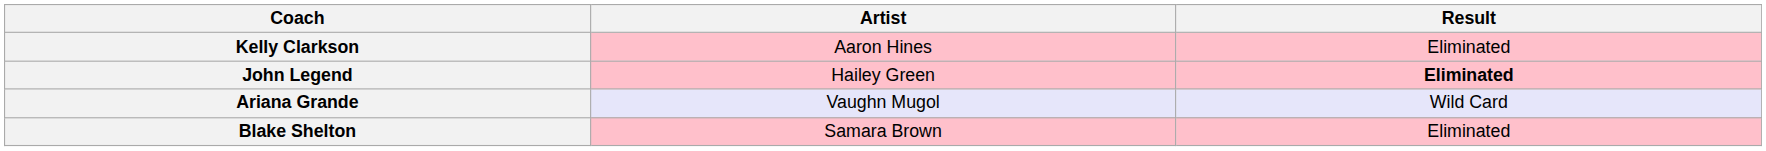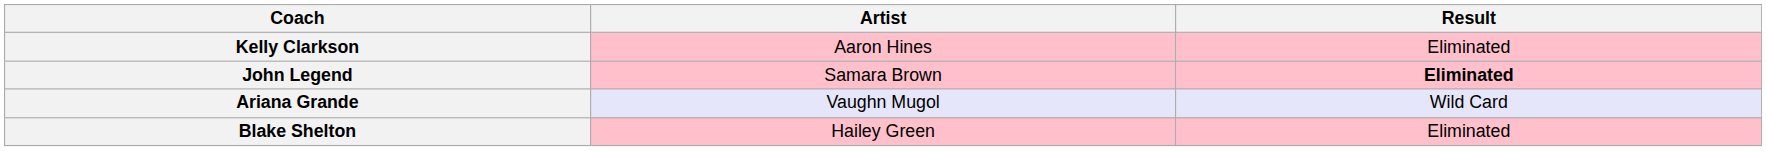 <table class="wikitable" style="text-align: center; width:100%">
 <tr>
 <th scope="col" style="width:12%">Coach</th>
 <th scope="col" style="width:12%">Artist</th>
 <th scope="col" style="width:12%">Result</th>
 </tr>
 <tr>
 <th>Kelly Clarkson</th>
 <td style="background:pink">Aaron Hines</td>
 <td style="background:pink">Eliminated</td>
 </tr>
 <tr>
 <th>John Legend</th>
-<td style="background:pink">Hailey Green</td>
+<td style="background:pink">Samara Brown</td>
 <td style="background:pink"><strong>Eliminated</strong></td>
 </tr>
 <tr>
 <th>Ariana Grande</th>
 <td style="background:lavender">Vaughn Mugol</td>
 <td style="background:lavender">Wild Card</td>
 </tr>
 <tr>
 <th>Blake Shelton</th>
-<td style="background:pink">Samara Brown</td>
+<td style="background:pink">Hailey Green</td>
 <td style="background:pink">Eliminated</td>
 </tr>
 </table>
